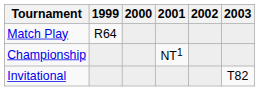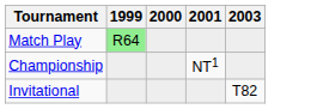 <table class="wikitable" style="text-align:center;">
 <tr>
 <th>Tournament</th>
 <th>1999</th>
 <th>2000</th>
 <th>2001</th>
-<th>2002</th>
 <th>2003</th>
 </tr>
 <tr>
 <td align="left"><a href='#'>Match Play</a></td>
-<td>R64</td>
-<td style="background:#eeeeee;"></td>
+<td style="background: lightgreen;">R64</td>
 <td style="background:#eeeeee;"></td>
 <td style="background:#eeeeee;"></td>
 <td style="background:#eeeeee;"></td>
 </tr>
 <tr>
 <td align="left"><a href='#'>Championship</a></td>
 <td style="background:#eeeeee;"></td>
 <td style="background:#eeeeee;"></td>
 <td>NT<sup>1</sup></td>
 <td style="background:#eeeeee;"></td>
-<td style="background:#eeeeee;"></td>
 </tr>
 <tr>
 <td align="left"><a href='#'>Invitational</a></td>
 <td style="background:#eeeeee;"></td>
 <td style="background:#eeeeee;"></td>
 <td style="background:#eeeeee;"></td>
-<td style="background:#eeeeee;"></td>
 <td>T82</td>
 </tr>
 </table>
